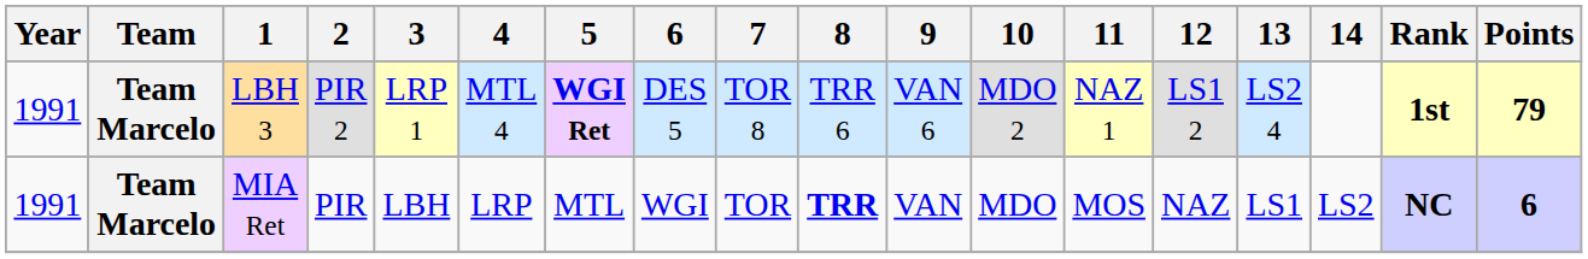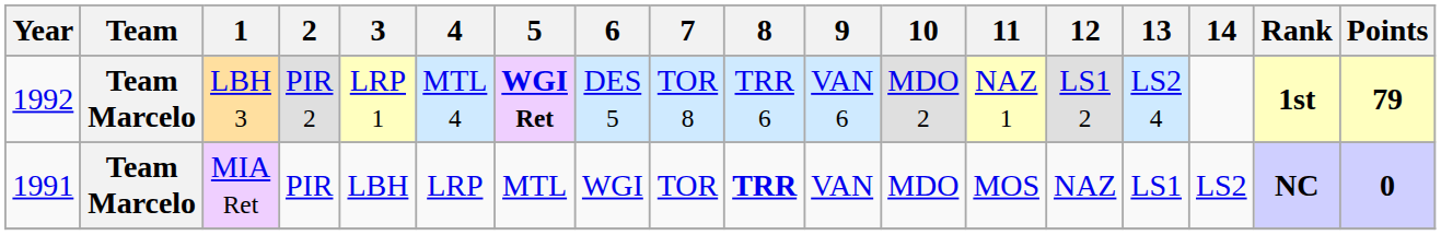 <table class="wikitable" style="text-align:center; font-size:95%">
 <tr>
 <th>Year</th>
 <th>Team</th>
 <th>1</th>
 <th>2</th>
 <th>3</th>
 <th>4</th>
 <th>5</th>
 <th>6</th>
 <th>7</th>
 <th>8</th>
 <th>9</th>
 <th>10</th>
 <th>11</th>
 <th>12</th>
 <th>13</th>
 <th>14</th>
 <th>Rank</th>
 <th>Points</th>
 </tr>
 <tr>
-<td><a href='#'>1991</a></td>
+<td><a href='#'>1992</a></td>
 <th>Team Marcelo</th>
 <td style="background-color:#FFDF9F"><a href='#'>LBH</a><br><small>3</small></td>
 <td style="background-color:#DFDFDF"><a href='#'>PIR</a><br><small>2</small></td>
 <td style="background-color:#FFFFBF"><a href='#'>LRP</a><br><small>1</small></td>
 <td style="background-color:#CFEAFF"><a href='#'>MTL</a><br><small>4</small></td>
 <td style="background-color:#EFCFFF"><strong><a href='#'>WGI</a><br><small>Ret</small></strong></td>
 <td style="background-color:#CFEAFF"><a href='#'>DES</a><br><small>5</small></td>
 <td style="background-color:#CFEAFF"><a href='#'>TOR</a><br><small>8</small></td>
 <td style="background-color:#CFEAFF"><a href='#'>TRR</a><br><small>6</small></td>
 <td style="background-color:#CFEAFF"><a href='#'>VAN</a><br><small>6</small></td>
 <td style="background-color:#DFDFDF"><a href='#'>MDO</a><br><small>2</small></td>
 <td style="background-color:#FFFFBF"><a href='#'>NAZ</a><br><small>1</small></td>
 <td style="background-color:#DFDFDF"><a href='#'>LS1</a><br><small>2</small></td>
 <td style="background-color:#CFEAFF"><a href='#'>LS2</a><br><small>4</small></td>
 <td></td>
 <th style="background:#FFFFBF;">1st</th>
 <th style="background:#FFFFBF;">79</th>
 </tr>
 <tr>
 <td><a href='#'>1991</a></td>
 <th>Team Marcelo</th>
 <td style="background-color:#EFCFFF"><a href='#'>MIA</a><br><small>Ret</small></td>
 <td><a href='#'>PIR</a></td>
 <td><a href='#'>LBH</a></td>
 <td><a href='#'>LRP</a></td>
 <td><a href='#'>MTL</a></td>
 <td><a href='#'>WGI</a></td>
 <td><a href='#'>TOR</a></td>
 <td><strong><a href='#'>TRR</a></strong></td>
 <td><a href='#'>VAN</a></td>
 <td><a href='#'>MDO</a></td>
 <td><a href='#'>MOS</a></td>
 <td><a href='#'>NAZ</a></td>
 <td><a href='#'>LS1</a></td>
 <td><a href='#'>LS2</a></td>
 <th style="background:#CFCFFF;">NC</th>
-<th style="background:#CFCFFF;">6</th>
+<th style="background:#CFCFFF;">0</th>
 </tr>
 <tr>
 </tr>
 </table>
